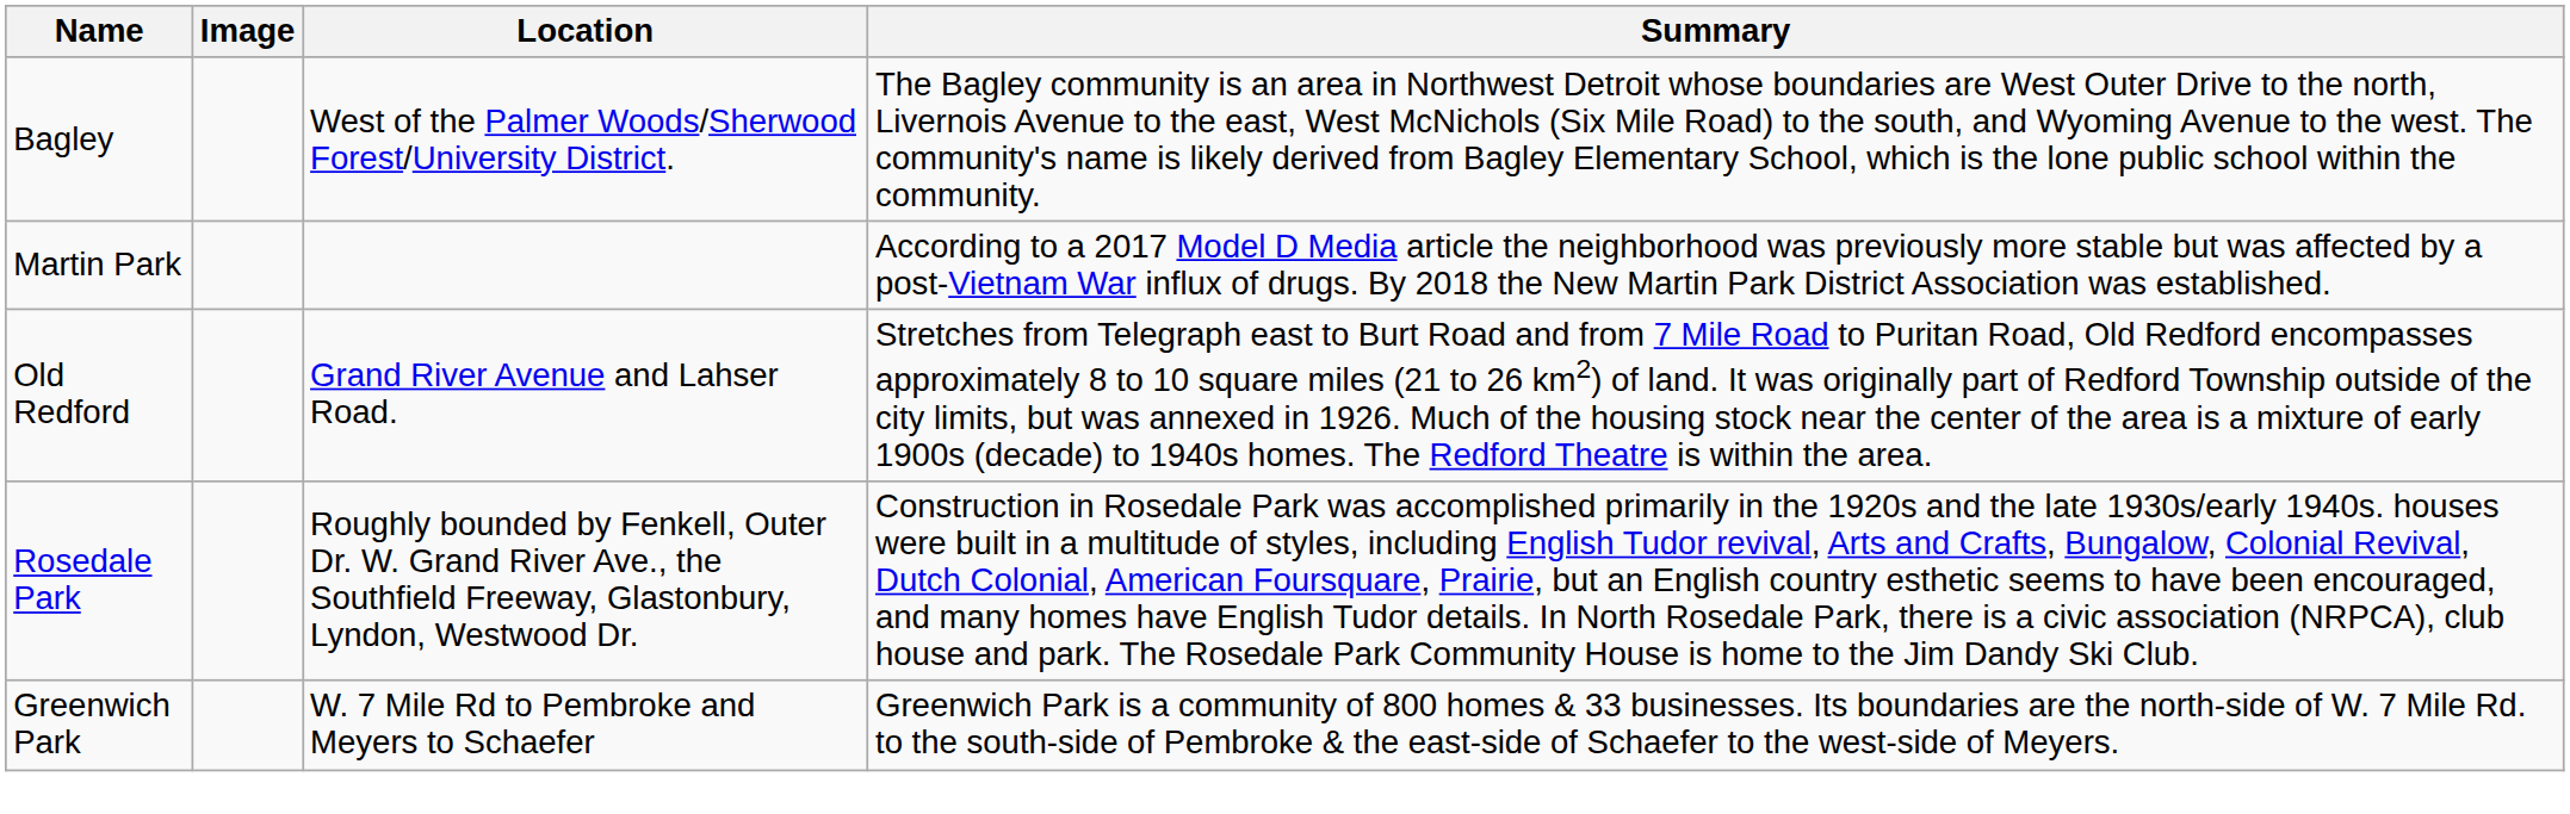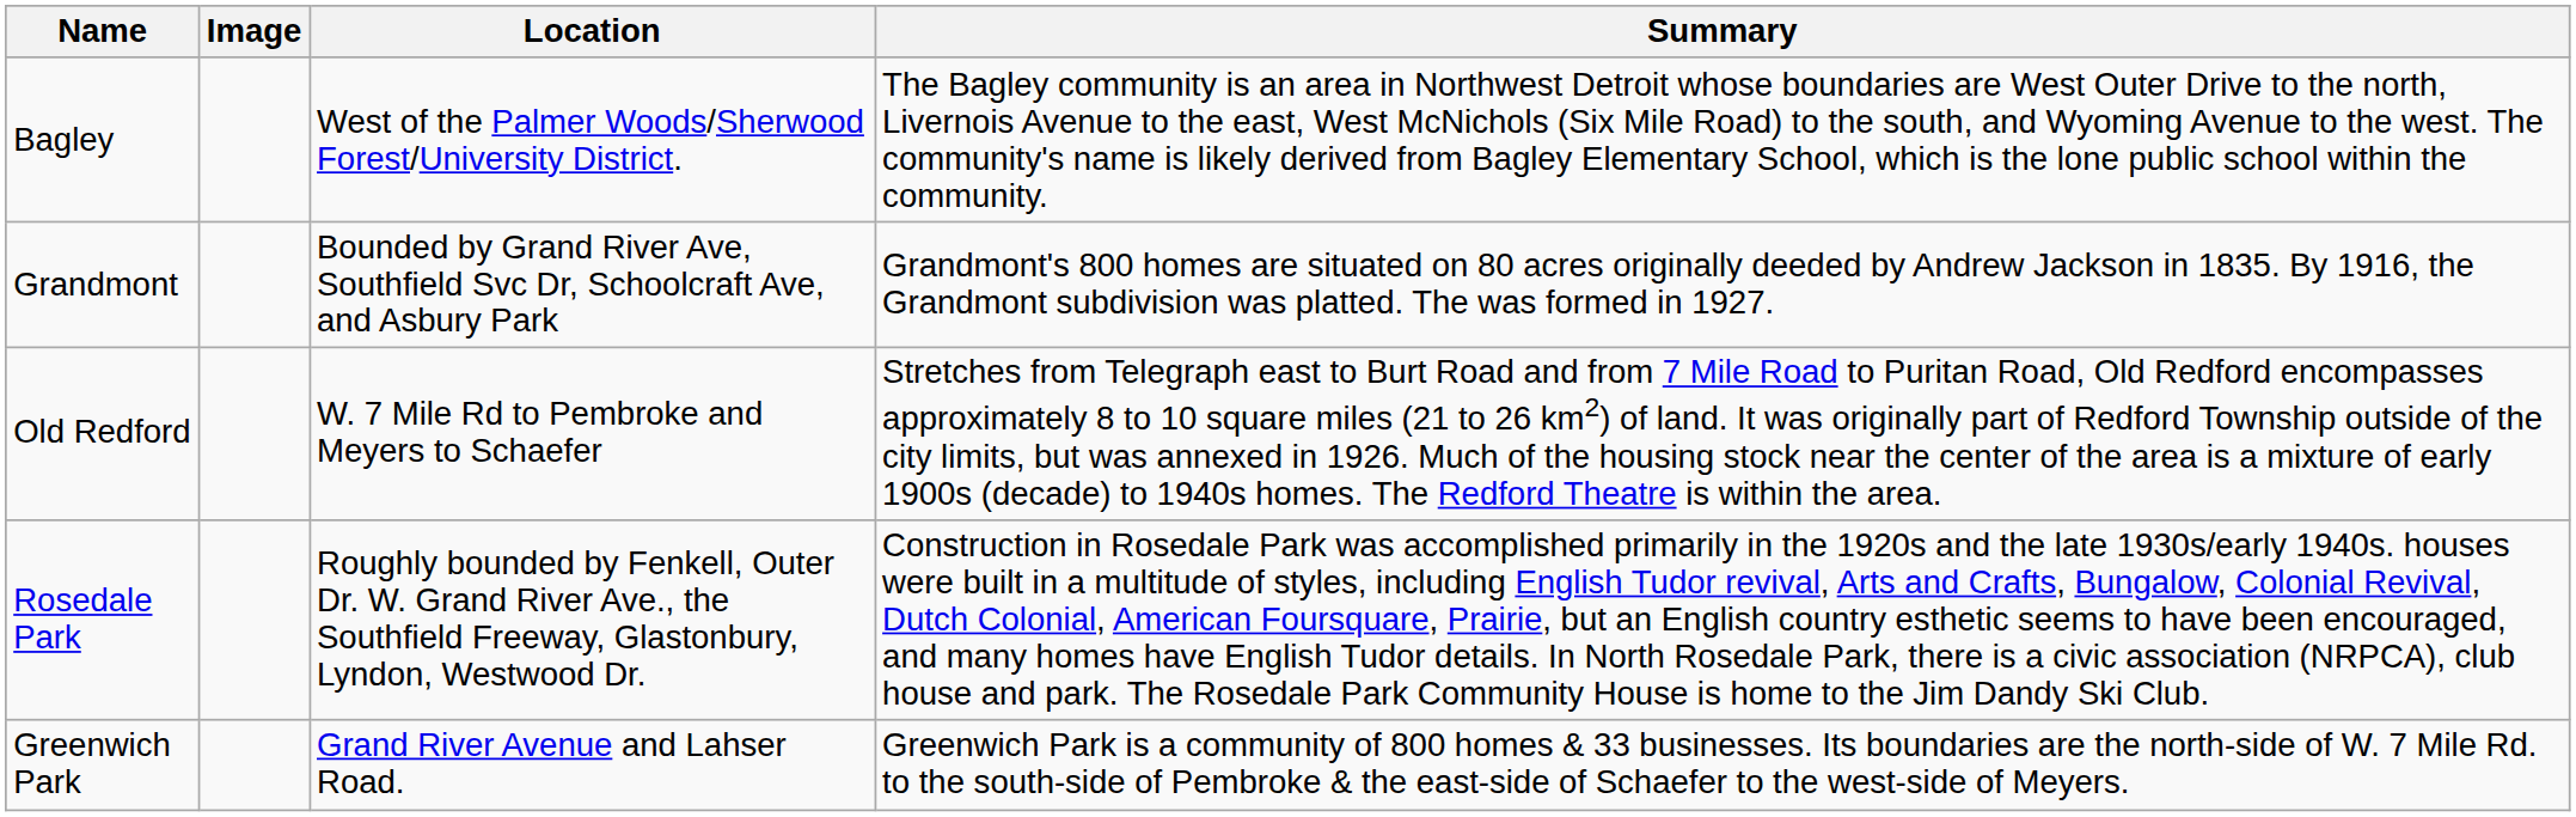 <table class="wikitable sortable">
 <tr>
 <th style="background:light gray; color:black">Name</th>
 <th class="unsortable" style="background:light gray; color:black">Image</th>
 <th class="unsortable" style="background:light gray; color:black">Location</th>
 <th class="unsortable" style="background:light gray; color:black">Summary</th>
 </tr>
 <tr>
 <td>Bagley</td>
 <td></td>
 <td>West of the <a href='#'>Palmer Woods</a>/<a href='#'>Sherwood Forest</a>/<a href='#'>University District</a>.</td>
 <td>The Bagley community is an area in Northwest Detroit whose boundaries are West Outer Drive to the north, Livernois Avenue to the east, West McNichols (Six Mile Road) to the south, and Wyoming Avenue to the west. The community's name is likely derived from Bagley Elementary School, which is the lone public school within the community.</td>
 </tr>
 <tr>
-<td>Martin Park</td>
+<td>Grandmont</td>
 <td></td>
-<td></td>
-<td>According to a 2017 <a href='#'>Model D Media</a> article the neighborhood was previously more stable but was affected by a post-<a href='#'>Vietnam War</a> influx of drugs. By 2018 the New Martin Park District Association was established.</td>
+<td>Bounded by Grand River Ave, Southfield Svc Dr, Schoolcraft Ave, and Asbury Park</td>
+<td>Grandmont's 800 homes are situated on 80 acres originally deeded by Andrew Jackson in 1835. By 1916, the Grandmont subdivision was platted. The  was formed in 1927.</td>
 </tr>
 <tr>
 <td>Old Redford</td>
 <td></td>
-<td><a href='#'>Grand River Avenue</a> and Lahser Road.</td>
+<td>W. 7 Mile Rd to Pembroke and Meyers to Schaefer</td>
 <td>Stretches from Telegraph east to Burt Road and from <a href='#'>7 Mile Road</a> to Puritan Road, Old Redford encompasses approximately 8 to 10 square miles (21 to 26 km<sup>2</sup>) of land. It was originally part of Redford Township outside of the city limits, but was annexed in 1926. Much of the housing stock near the center of the area is a mixture of early 1900s (decade) to 1940s homes. The <a href='#'>Redford Theatre</a> is within the area.</td>
 </tr>
 <tr>
 <td><a href='#'>Rosedale Park</a></td>
 <td></td>
 <td>Roughly bounded by Fenkell, Outer Dr. W. Grand River Ave., the Southfield Freeway, Glastonbury, Lyndon, Westwood Dr.<br><small></small></td>
 <td>Construction in Rosedale Park was accomplished primarily in the 1920s and the late 1930s/early 1940s. houses were built in a multitude of styles, including <a href='#'>English Tudor revival</a>, <a href='#'>Arts and Crafts</a>, <a href='#'>Bungalow</a>, <a href='#'>Colonial Revival</a>, <a href='#'>Dutch Colonial</a>, <a href='#'>American Foursquare</a>, <a href='#'>Prairie</a>, but an English country esthetic seems to have been encouraged, and many homes have English Tudor details. In North Rosedale Park, there is a civic association (NRPCA), club house and park. The Rosedale Park Community House is home to the Jim Dandy Ski Club.</td>
 </tr>
 <tr>
 <td>Greenwich Park</td>
 <td></td>
-<td>W. 7 Mile Rd to Pembroke and Meyers to Schaefer</td>
+<td><a href='#'>Grand River Avenue</a> and Lahser Road.</td>
 <td>Greenwich Park is a community of 800 homes & 33 businesses. Its boundaries are the north-side of W. 7 Mile Rd. to the south-side of Pembroke & the east-side of Schaefer to the west-side of Meyers.</td>
 </tr>
 </table>
